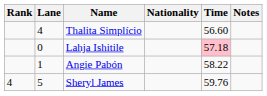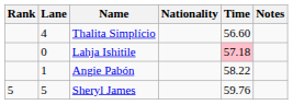 <table class="wikitable sortable" style="text-align:left">
 <tr>
 <th>Rank</th>
 <th>Lane</th>
 <th>Name</th>
 <th>Nationality</th>
 <th>Time</th>
 <th>Notes</th>
 </tr>
 <tr>
 <td></td>
 <td>4</td>
 <td align=left><a href='#'>Thalita Simplício</a></td>
 <td align=left></td>
 <td>56.60</td>
 <td></td>
 </tr>
 <tr>
 <td></td>
 <td>0</td>
 <td align=left><a href='#'>Lahja Ishitile</a></td>
 <td align=left></td>
 <td style="background: pink;">57.18</td>
 <td></td>
 </tr>
 <tr>
 <td></td>
 <td>1</td>
 <td align=left><a href='#'>Angie Pabón</a></td>
 <td align=left></td>
 <td>58.22</td>
 <td></td>
 </tr>
 <tr>
-<td>4</td>
+<td>5</td>
 <td>5</td>
 <td align=left><a href='#'>Sheryl James</a></td>
 <td align=left></td>
 <td>59.76</td>
 <td></td>
 </tr>
 </table>
